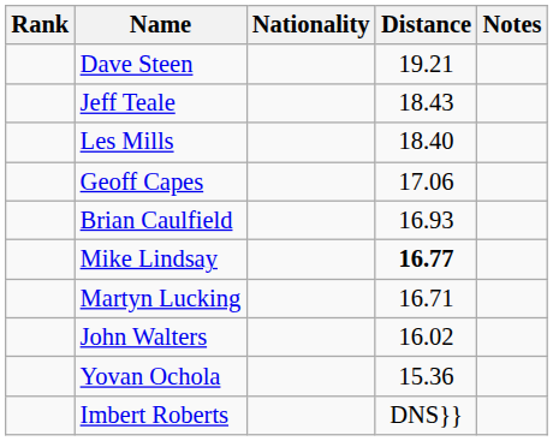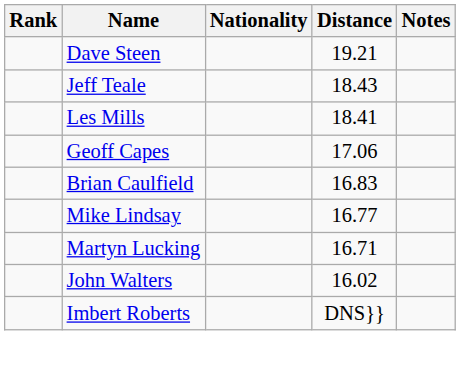 <table class="wikitable sortable" style=" text-align:center;">
 <tr>
 <th scope=col>Rank</th>
 <th scope=col>Name</th>
 <th scope=col>Nationality</th>
 <th scope=col>Distance</th>
 <th scope=col>Notes</th>
 </tr>
 <tr>
 <td></td>
 <td style="text-align:left;"><a href='#'>Dave Steen</a></td>
 <td style="text-align:left;"></td>
 <td>19.21</td>
 <td></td>
 </tr>
 <tr>
 <td></td>
 <td style="text-align:left;"><a href='#'>Jeff Teale</a></td>
 <td style="text-align:left;"></td>
 <td>18.43</td>
 <td></td>
 </tr>
 <tr>
 <td></td>
 <td style="text-align:left;"><a href='#'>Les Mills</a></td>
 <td style="text-align:left;"></td>
-<td>18.40</td>
+<td>18.41</td>
 <td></td>
 </tr>
 <tr>
 <td></td>
 <td style="text-align:left;"><a href='#'>Geoff Capes</a></td>
 <td style="text-align:left;"></td>
 <td>17.06</td>
 <td></td>
 </tr>
 <tr>
 <td></td>
 <td style="text-align:left;"><a href='#'>Brian Caulfield</a></td>
 <td style="text-align:left;"></td>
-<td>16.93</td>
+<td>16.83</td>
 <td></td>
 </tr>
 <tr>
 <td></td>
 <td style="text-align:left;"><a href='#'>Mike Lindsay</a></td>
 <td style="text-align:left;"></td>
-<td><strong>16.77</strong></td>
+<td>16.77</td>
 <td></td>
 </tr>
 <tr>
 <td></td>
 <td style="text-align:left;"><a href='#'>Martyn Lucking</a></td>
 <td style="text-align:left;"></td>
 <td>16.71</td>
 <td></td>
 </tr>
 <tr>
 <td></td>
 <td style="text-align:left;"><a href='#'>John Walters</a></td>
 <td style="text-align:left;"></td>
 <td>16.02</td>
 <td></td>
 </tr>
 <tr>
-<td></td>
-<td style="text-align:left;"><a href='#'>Yovan Ochola</a></td>
-<td style="text-align:left;"></td>
-<td>15.36</td>
-<td></td>
-</tr>
-<tr>
 <td data-sort-value="10"></td>
 <td style="text-align:left;"><a href='#'>Imbert Roberts</a></td>
 <td style="text-align:left;"></td>
 <td data-sort-value="00.00">DNS}}</td>
 <td></td>
 </tr>
 </table>
